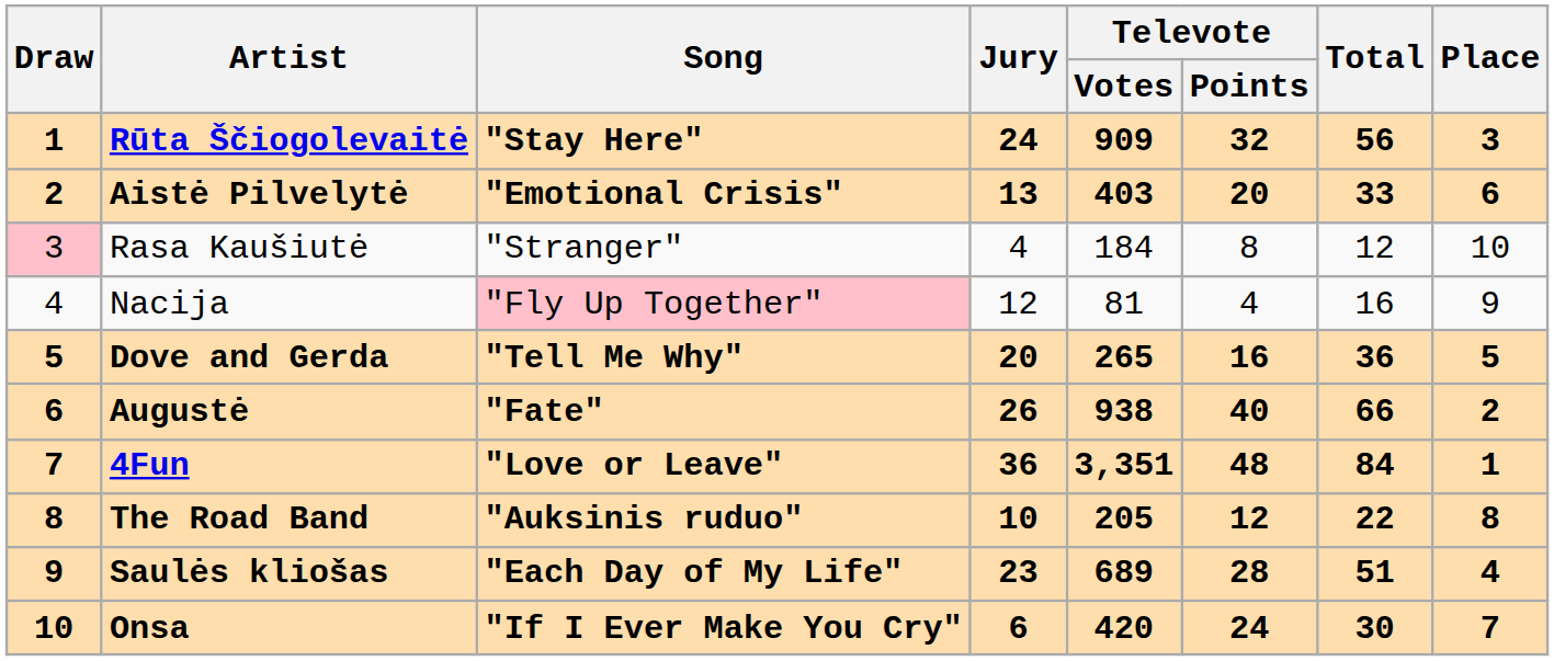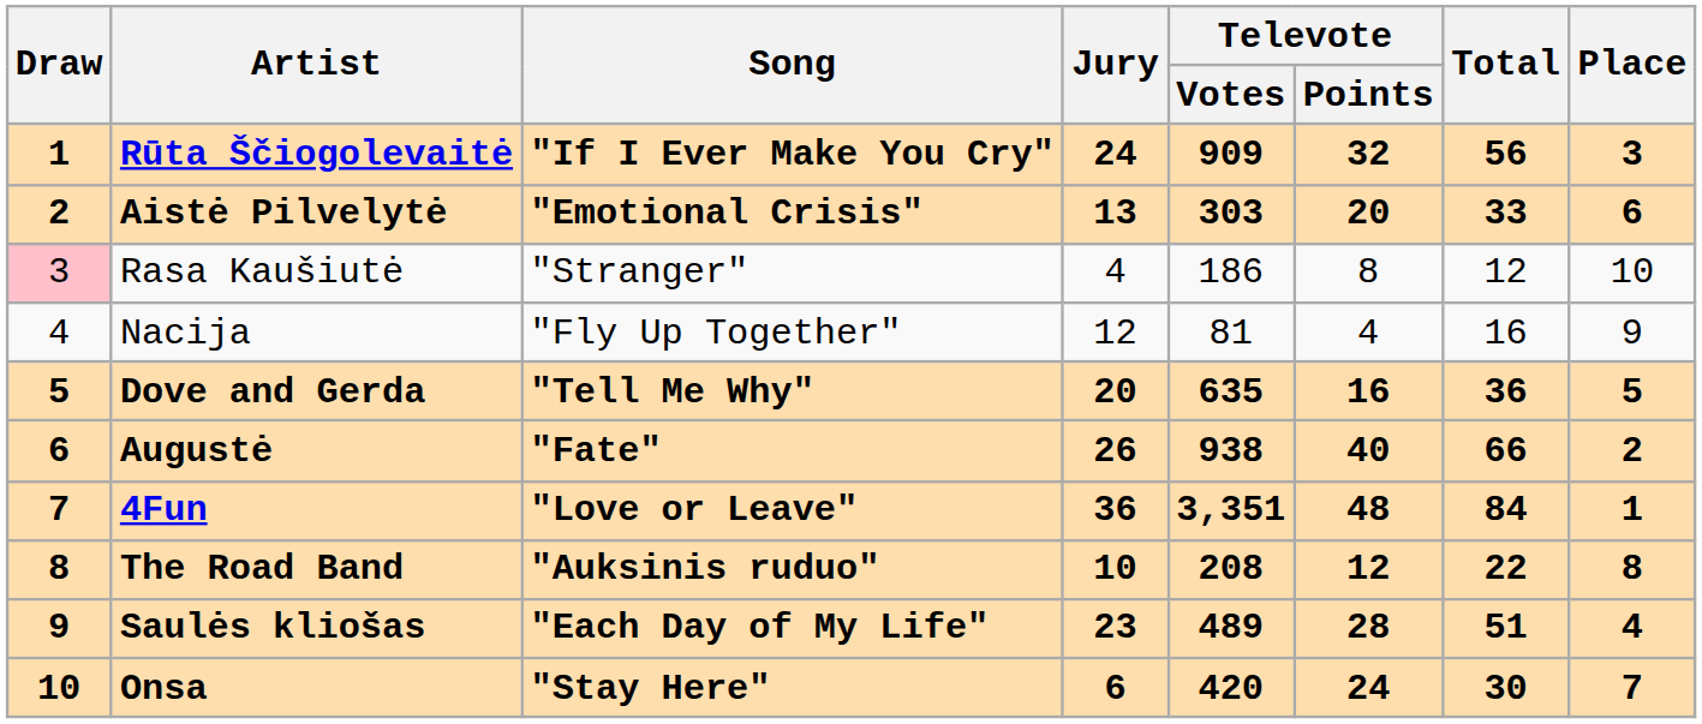 <table class="sortable wikitable" style="margin: 1em auto 1em auto; text-align:center;">
 <tr>
 <th rowspan="2">Draw</th>
 <th rowspan="2">Artist</th>
 <th rowspan="2">Song</th>
 <th rowspan="2">Jury</th>
 <th colspan="2">Televote</th>
 <th rowspan="2">Total</th>
 <th rowspan="2">Place</th>
 </tr>
 <tr>
 <th>Votes</th>
 <th>Points</th>
 </tr>
 <tr style="font-weight:bold; background:navajowhite;">
 <td>1</td>
 <td align="left"><a href='#'>Rūta Ščiogolevaitė</a></td>
-<td align="left">"Stay Here"</td>
+<td align="left">"If I Ever Make You Cry"</td>
 <td>24</td>
 <td>909</td>
 <td>32</td>
 <td>56</td>
 <td>3</td>
 </tr>
 <tr style="font-weight:bold; background:navajowhite;">
 <td>2</td>
 <td align="left">Aistė Pilvelytė</td>
 <td align="left">"Emotional Crisis"</td>
 <td>13</td>
-<td>403</td>
+<td>303</td>
 <td>20</td>
 <td>33</td>
 <td>6</td>
 </tr>
 <tr>
 <td style="background: pink;">3</td>
 <td align="left">Rasa Kaušiutė</td>
 <td align="left">"Stranger"</td>
 <td>4</td>
-<td>184</td>
+<td>186</td>
 <td>8</td>
 <td>12</td>
 <td>10</td>
 </tr>
 <tr>
 <td>4</td>
 <td align="left">Nacija</td>
-<td align="left" style="background: pink;">"Fly Up Together"</td>
+<td align="left">"Fly Up Together"</td>
 <td>12</td>
 <td>81</td>
 <td>4</td>
 <td>16</td>
 <td>9</td>
 </tr>
 <tr style="font-weight:bold; background:navajowhite;">
 <td>5</td>
 <td align="left">Dove and Gerda</td>
 <td align="left">"Tell Me Why"</td>
 <td>20</td>
-<td>265</td>
+<td>635</td>
 <td>16</td>
 <td>36</td>
 <td>5</td>
 </tr>
 <tr style="font-weight:bold; background:navajowhite;">
 <td>6</td>
 <td align="left">Augustė</td>
 <td align="left">"Fate"</td>
 <td>26</td>
 <td>938</td>
 <td>40</td>
 <td>66</td>
 <td>2</td>
 </tr>
 <tr style="font-weight:bold; background:navajowhite;">
 <td>7</td>
 <td align="left"><a href='#'>4Fun</a></td>
 <td align="left">"Love or Leave"</td>
 <td>36</td>
 <td>3,351</td>
 <td>48</td>
 <td>84</td>
 <td>1</td>
 </tr>
 <tr style="font-weight:bold; background:navajowhite;">
 <td>8</td>
 <td align="left">The Road Band</td>
 <td align="left">"Auksinis ruduo"</td>
 <td>10</td>
-<td>205</td>
+<td>208</td>
 <td>12</td>
 <td>22</td>
 <td>8</td>
 </tr>
 <tr style="font-weight:bold; background:navajowhite;">
 <td>9</td>
 <td align="left">Saulės kliošas</td>
 <td align="left">"Each Day of My Life"</td>
 <td>23</td>
-<td>689</td>
+<td>489</td>
 <td>28</td>
 <td>51</td>
 <td>4</td>
 </tr>
 <tr style="font-weight:bold; background:navajowhite;">
 <td>10</td>
 <td align="left">Onsa</td>
-<td align="left">"If I Ever Make You Cry"</td>
+<td align="left">"Stay Here"</td>
 <td>6</td>
 <td>420</td>
 <td>24</td>
 <td>30</td>
 <td>7</td>
 </tr>
 </table>
